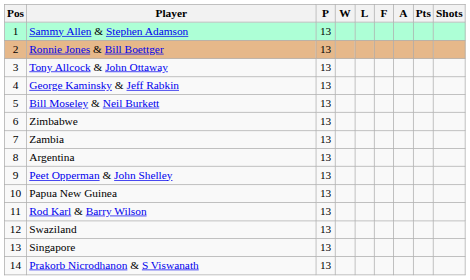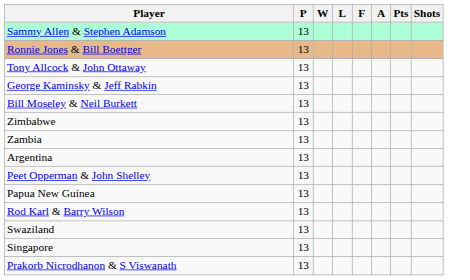 <table class="wikitable" style="font-size: 100%">
 <tr>
-<th width=20>Pos</th>
 <th width=400>Player</th>
 <th width=20>P</th>
 <th width=20>W</th>
 <th width=20>L</th>
 <th width=20>F</th>
 <th width=20>A</th>
 <th width=20>Pts</th>
 <th width=30>Shots</th>
 </tr>
 <tr align=center style="background: #ADFFD6;">
-<td>1</td>
 <td align="left"> <a href='#'>Sammy Allen</a> & <a href='#'>Stephen Adamson</a></td>
 <td>13</td>
 <td></td>
 <td></td>
 <td></td>
 <td></td>
 <td></td>
 <td></td>
 </tr>
 <tr align=center style="background: #E6B88A;">
-<td>2</td>
 <td align="left"> <a href='#'>Ronnie Jones</a> & <a href='#'>Bill Boettger</a></td>
 <td>13</td>
 <td></td>
 <td></td>
 <td></td>
 <td></td>
 <td></td>
 <td></td>
 </tr>
 <tr align=center>
-<td>3</td>
 <td align="left"> <a href='#'>Tony Allcock</a> & <a href='#'>John Ottaway</a></td>
 <td>13</td>
 <td></td>
 <td></td>
 <td></td>
 <td></td>
 <td></td>
 <td></td>
 </tr>
 <tr align=center>
-<td>4</td>
 <td align="left"> <a href='#'>George Kaminsky</a> & <a href='#'>Jeff Rabkin</a></td>
 <td>13</td>
 <td></td>
 <td></td>
 <td></td>
 <td></td>
 <td></td>
 <td></td>
 </tr>
 <tr align=center>
-<td>5</td>
 <td align="left"> <a href='#'>Bill Moseley</a> & <a href='#'>Neil Burkett</a></td>
 <td>13</td>
 <td></td>
 <td></td>
 <td></td>
 <td></td>
 <td></td>
 <td></td>
 </tr>
 <tr align=center>
-<td>6</td>
 <td align="left"> Zimbabwe</td>
 <td>13</td>
 <td></td>
 <td></td>
 <td></td>
 <td></td>
 <td></td>
 <td></td>
 </tr>
 <tr align=center>
-<td>7</td>
 <td align="left"> Zambia</td>
 <td>13</td>
 <td></td>
 <td></td>
 <td></td>
 <td></td>
 <td></td>
 <td></td>
 </tr>
 <tr align=center>
-<td>8</td>
 <td align="left"> Argentina</td>
 <td>13</td>
 <td></td>
 <td></td>
 <td></td>
 <td></td>
 <td></td>
 <td></td>
 </tr>
 <tr align=center>
-<td>9</td>
 <td align="left"> <a href='#'>Peet Opperman</a> & <a href='#'>John Shelley</a></td>
 <td>13</td>
 <td></td>
 <td></td>
 <td></td>
 <td></td>
 <td></td>
 <td></td>
 </tr>
 <tr align=center>
-<td>10</td>
 <td align="left"> Papua New Guinea</td>
 <td>13</td>
 <td></td>
 <td></td>
 <td></td>
 <td></td>
 <td></td>
 <td></td>
 </tr>
 <tr align=center>
-<td>11</td>
 <td align="left"> <a href='#'>Rod Karl</a> & <a href='#'>Barry Wilson</a></td>
 <td>13</td>
 <td></td>
 <td></td>
 <td></td>
 <td></td>
 <td></td>
 <td></td>
 </tr>
 <tr align=center>
-<td>12</td>
 <td align="left"> Swaziland</td>
 <td>13</td>
 <td></td>
 <td></td>
 <td></td>
 <td></td>
 <td></td>
 <td></td>
 </tr>
 <tr align=center>
-<td>13</td>
 <td align="left"> Singapore</td>
 <td>13</td>
 <td></td>
 <td></td>
 <td></td>
 <td></td>
 <td></td>
 <td></td>
 </tr>
 <tr align=center>
-<td>14</td>
 <td align="left"> <a href='#'>Prakorb Nicrodhanon</a> & <a href='#'>S Viswanath</a></td>
 <td>13</td>
 <td></td>
 <td></td>
 <td></td>
 <td></td>
 <td></td>
 <td></td>
 </tr>
 </table>
